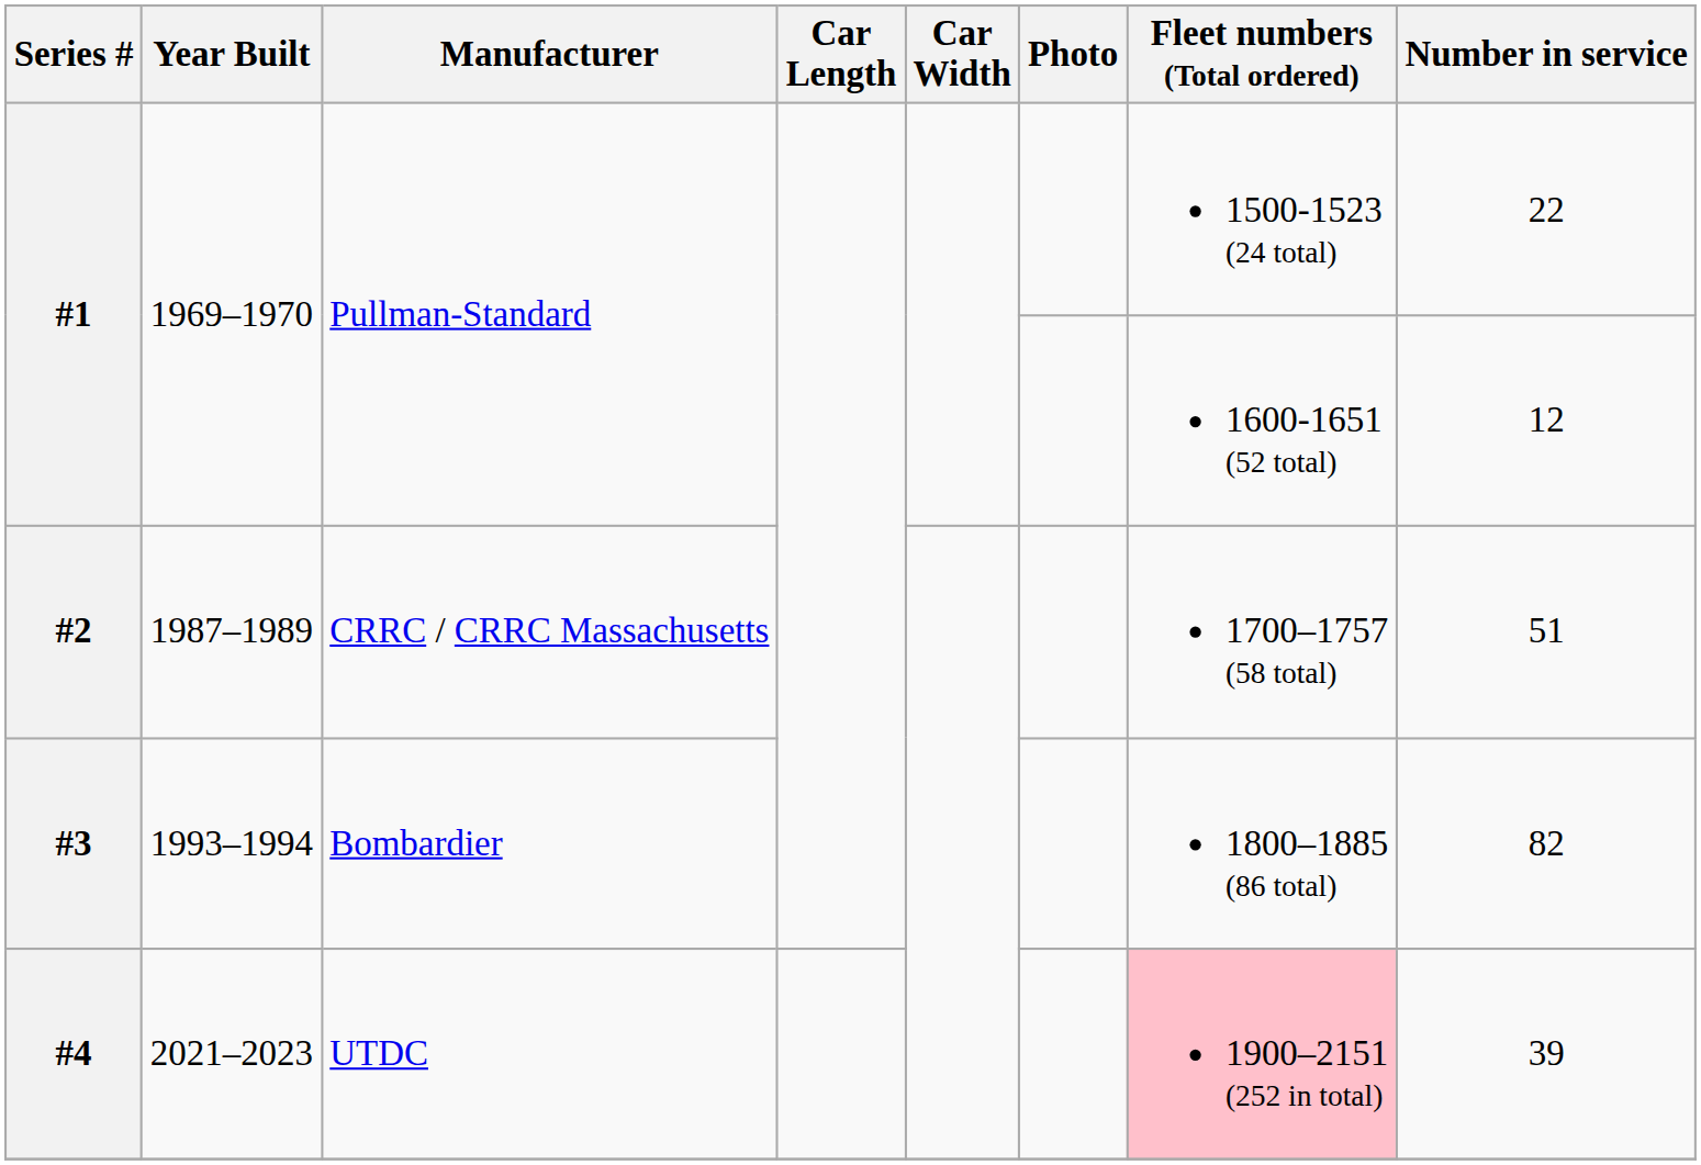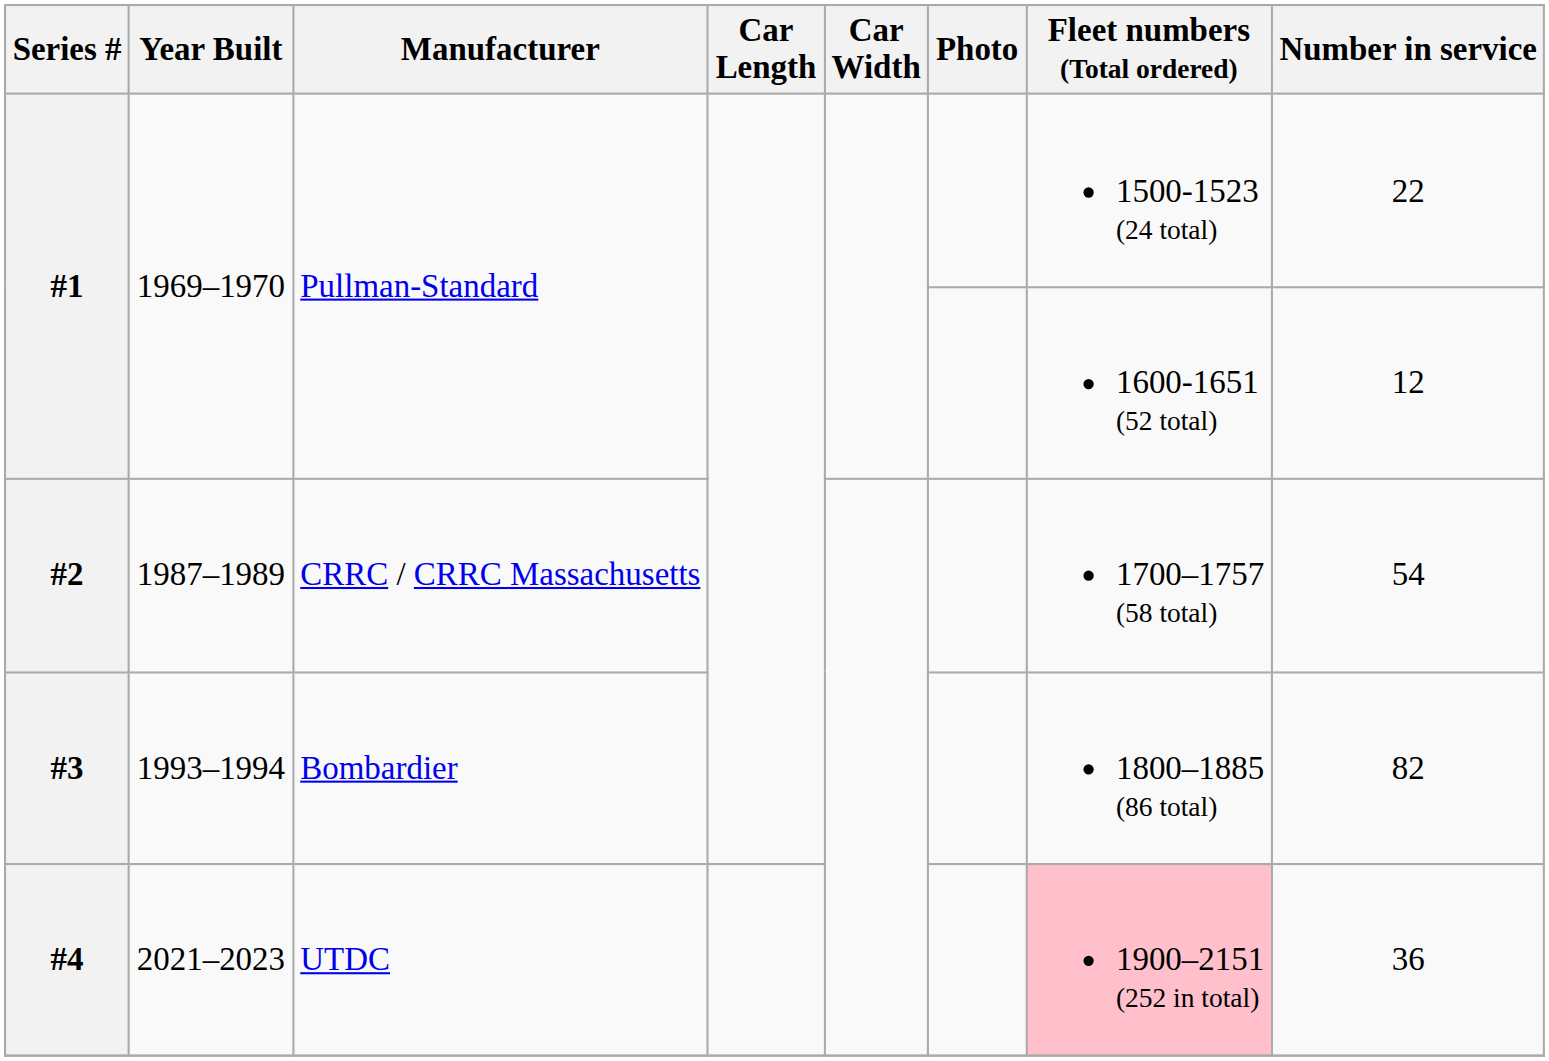 <table class="wikitable" |>
 <tr>
 <th>Series #</th>
 <th>Year Built</th>
 <th>Manufacturer</th>
 <th>Car<br>Length</th>
 <th>Car<br>Width</th>
 <th>Photo</th>
 <th>Fleet numbers<br><small>(Total ordered)</small></th>
 <th>Number in service</th>
 </tr>
 <tr bo,>
 <th rowspan="2">#1</th>
 <td rowspan="2">1969–1970</td>
 <td rowspan="2"><a href='#'>Pullman-Standard</a></td>
 <td rowspan="4"></td>
 <td rowspan="2"></td>
 <td></td>
 <td><br><ul><li>1500-1523<br><small>(24 total)</small></li></ul></td>
 <td align=center>22</td>
 </tr>
 <tr>
 <td></td>
 <td><br><ul><li>1600-1651<br><small>(52 total)</small></li></ul></td>
 <td align=center>12</td>
 </tr>
 <tr>
 <th>#2</th>
 <td>1987–1989</td>
 <td><a href='#'>CRRC</a> / <a href='#'>CRRC Massachusetts</a></td>
 <td rowspan="3"></td>
 <td></td>
 <td><br><ul><li>1700–1757<br><small>(58 total)</small></li></ul></td>
-<td align=center>51</td>
+<td align=center>54</td>
 </tr>
 <tr>
 <th>#3</th>
 <td>1993–1994</td>
 <td><a href='#'>Bombardier</a></td>
 <td></td>
 <td><br><ul><li>1800–1885<br><small>(86 total)</small></li></ul></td>
 <td align=center>82</td>
 </tr>
 <tr>
 <th>#4</th>
 <td>2021–2023</td>
 <td><a href='#'>UTDC</a></td>
 <td></td>
 <td></td>
 <td style="background: pink;"><br><ul><li>1900–2151<br><small>(252 in total)</small></li></ul></td>
-<td align=center>39</td>
+<td align=center>36</td>
 </tr>
 <tr>
 </tr>
 </table>
